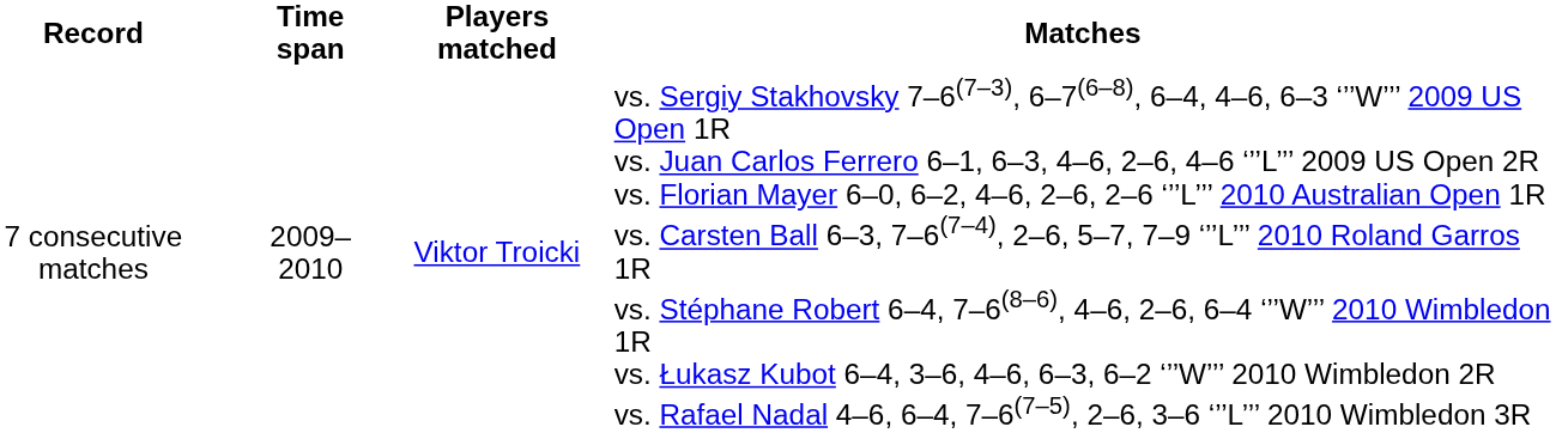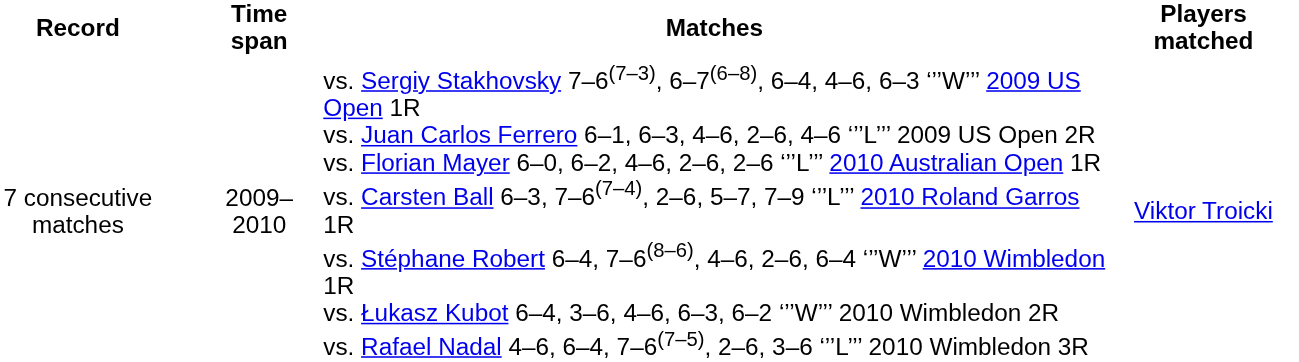 <table class=”wikitable collapsible” style=text-align:center>
 <tr>
 <th>Record</th>
 <th>Time span</th>
+<th>Matches</th>
 <th>Players matched</th>
-<th>Matches</th>
 </tr>
 <tr>
 <td>7 consecutive matches</td>
 <td>2009–2010</td>
+<td align=left>vs.  <a href='#'>Sergiy Stakhovsky</a> 7–6<sup>(7–3)</sup>, 6–7<sup>(6–8)</sup>, 6–4, 4–6, 6–3 ‘’’W’’’ <a href='#'>2009 US Open</a> 1R<br>vs.  <a href='#'>Juan Carlos Ferrero</a> 6–1, 6–3, 4–6, 2–6, 4–6 ‘’’L’’’ 2009 US Open 2R<br>vs.  <a href='#'>Florian Mayer</a> 6–0, 6–2, 4–6, 2–6, 2–6 ‘’’L’’’ <a href='#'>2010 Australian Open</a> 1R<br>vs.  <a href='#'>Carsten Ball</a> 6–3, 7–6<sup>(7–4)</sup>, 2–6, 5–7, 7–9 ‘’’L’’’ <a href='#'>2010 Roland Garros</a> 1R<br>vs.  <a href='#'>Stéphane Robert</a> 6–4, 7–6<sup>(8–6)</sup>, 4–6, 2–6, 6–4 ‘’’W’’’ <a href='#'>2010 Wimbledon</a> 1R<br>vs.  <a href='#'>Łukasz Kubot</a> 6–4, 3–6, 4–6, 6–3, 6–2 ‘’’W’’’ 2010 Wimbledon 2R<br>vs.  <a href='#'>Rafael Nadal</a> 4–6, 6–4, 7–6<sup>(7–5)</sup>, 2–6, 3–6 ‘’’L’’’ 2010 Wimbledon 3R</td>
 <td> <a href='#'>Viktor Troicki</a></td>
-<td align=left>vs.  <a href='#'>Sergiy Stakhovsky</a> 7–6<sup>(7–3)</sup>, 6–7<sup>(6–8)</sup>, 6–4, 4–6, 6–3 ‘’’W’’’ <a href='#'>2009 US Open</a> 1R<br>vs.  <a href='#'>Juan Carlos Ferrero</a> 6–1, 6–3, 4–6, 2–6, 4–6 ‘’’L’’’ 2009 US Open 2R<br>vs.  <a href='#'>Florian Mayer</a> 6–0, 6–2, 4–6, 2–6, 2–6 ‘’’L’’’ <a href='#'>2010 Australian Open</a> 1R<br>vs.  <a href='#'>Carsten Ball</a> 6–3, 7–6<sup>(7–4)</sup>, 2–6, 5–7, 7–9 ‘’’L’’’ <a href='#'>2010 Roland Garros</a> 1R<br>vs.  <a href='#'>Stéphane Robert</a> 6–4, 7–6<sup>(8–6)</sup>, 4–6, 2–6, 6–4 ‘’’W’’’ <a href='#'>2010 Wimbledon</a> 1R<br>vs.  <a href='#'>Łukasz Kubot</a> 6–4, 3–6, 4–6, 6–3, 6–2 ‘’’W’’’ 2010 Wimbledon 2R<br>vs.  <a href='#'>Rafael Nadal</a> 4–6, 6–4, 7–6<sup>(7–5)</sup>, 2–6, 3–6 ‘’’L’’’ 2010 Wimbledon 3R</td>
 </tr>
 </table>
